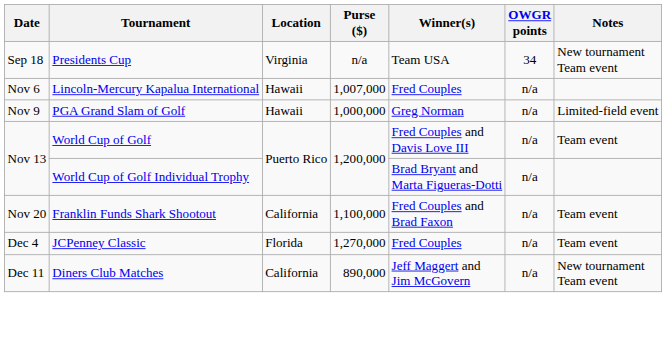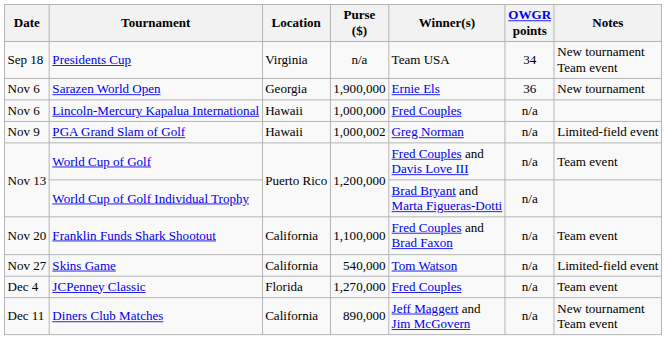 <table class="wikitable" style="font-size:95%">
 <tr>
 <th>Date</th>
 <th>Tournament</th>
 <th>Location</th>
 <th>Purse<br>($)</th>
 <th>Winner(s)</th>
 <th><a href='#'>OWGR</a><br>points</th>
 <th>Notes</th>
 </tr>
 <tr>
 <td>Sep 18</td>
 <td><a href='#'>Presidents Cup</a></td>
 <td>Virginia</td>
 <td align=center>n/a</td>
 <td> Team USA</td>
 <td align=center>34</td>
 <td>New tournament<br>Team event</td>
 </tr>
 <tr>
 <td>Nov 6</td>
+<td><a href='#'>Sarazen World Open</a></td>
+<td>Georgia</td>
+<td align=right>1,900,000</td>
+<td> <a href='#'>Ernie Els</a></td>
+<td align=center>36</td>
+<td>New tournament</td>
+</tr>
+<tr>
+<td>Nov 6</td>
 <td><a href='#'>Lincoln-Mercury Kapalua International</a></td>
 <td>Hawaii</td>
-<td align=right>1,007,000</td>
+<td align=right>1,000,000</td>
 <td> <a href='#'>Fred Couples</a></td>
 <td align=center>n/a</td>
 <td></td>
 </tr>
 <tr>
 <td>Nov 9</td>
 <td><a href='#'>PGA Grand Slam of Golf</a></td>
 <td>Hawaii</td>
-<td align=right>1,000,000</td>
+<td align=right>1,000,002</td>
 <td> <a href='#'>Greg Norman</a></td>
 <td align=center>n/a</td>
 <td>Limited-field event</td>
 </tr>
 <tr>
 <td rowspan=2>Nov 13</td>
 <td><a href='#'>World Cup of Golf</a></td>
 <td rowspan=2>Puerto Rico</td>
 <td rowspan=2 align=right>1,200,000</td>
 <td> <a href='#'>Fred Couples</a> and<br> <a href='#'>Davis Love III</a></td>
 <td align=center>n/a</td>
 <td>Team event</td>
 </tr>
 <tr>
 <td><a href='#'>World Cup of Golf Individual Trophy</a></td>
 <td> <a href='#'>Brad Bryant</a> and<br> <a href='#'>Marta Figueras-Dotti</a></td>
 <td align=center>n/a</td>
 <td></td>
 </tr>
 <tr>
 <td>Nov 20</td>
 <td><a href='#'>Franklin Funds Shark Shootout</a></td>
 <td>California</td>
 <td align=right>1,100,000</td>
 <td> <a href='#'>Fred Couples</a> and<br> <a href='#'>Brad Faxon</a></td>
 <td align=center>n/a</td>
 <td>Team event</td>
 </tr>
 <tr>
+<td>Nov 27</td>
+<td><a href='#'>Skins Game</a></td>
+<td>California</td>
+<td align=right>540,000</td>
+<td> <a href='#'>Tom Watson</a></td>
+<td align=center>n/a</td>
+<td>Limited-field event</td>
+</tr>
+<tr>
 <td>Dec 4</td>
 <td><a href='#'>JCPenney Classic</a></td>
 <td>Florida</td>
 <td align=right>1,270,000</td>
 <td> <a href='#'>Fred Couples</a></td>
 <td align=center>n/a</td>
 <td>Team event</td>
 </tr>
 <tr>
 <td>Dec 11</td>
 <td><a href='#'>Diners Club Matches</a></td>
 <td>California</td>
 <td align=right>890,000</td>
 <td> <a href='#'>Jeff Maggert</a> and<br> <a href='#'>Jim McGovern</a></td>
 <td align=center>n/a</td>
 <td>New tournament<br>Team event</td>
 </tr>
 </table>
